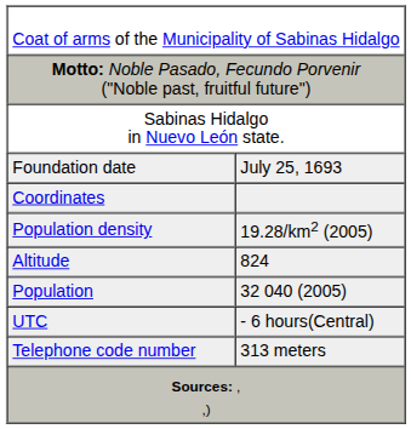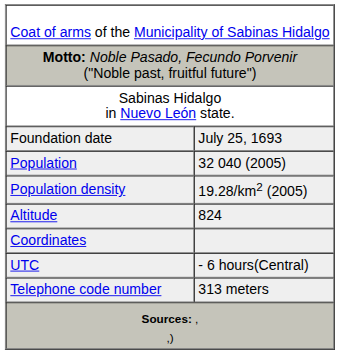 <table bgcolor=#EFEFEF align=right border=1 cellpadding=4 cellspacing=0 style="margin-left:15px;margin-bottom:10px;">
 <tr>
 <td colspan=2 align=center bgcolor=#FFFFFF><br> <a href='#'>Coat of arms</a> of the <a href='#'>Municipality of Sabinas Hidalgo</a></td>
 </tr>
 <tr>
 <td colspan=2 align=center bgcolor=#C5C4BA><strong>Motto:</strong> <em>Noble Pasado, Fecundo Porvenir</em><br>("Noble past, fruitful future")</td>
 </tr>
 <tr>
 <td colspan=2 align=center bgcolor=#FFFFFF> <span>Sabinas Hidalgo<br>in <a href='#'>Nuevo León</a> state.<br></span></td>
 </tr>
 <tr>
 <td>Foundation date</td>
 <td>July 25, 1693</td>
 </tr>
 <tr>
-<td><a href='#'>Coordinates</a></td>
-<td></td>
+<td><a href='#'>Population</a></td>
+<td>32 040 (2005)</td>
 </tr>
 <tr>
 <td><a href='#'>Population density</a></td>
 <td>19.28/km<sup>2</sup> (2005)</td>
 </tr>
 <tr>
 <td><a href='#'>Altitude</a></td>
 <td>824</td>
 </tr>
 <tr>
-<td><a href='#'>Population</a></td>
-<td>32 040 (2005)</td>
+<td><a href='#'>Coordinates</a></td>
+<td></td>
 </tr>
 <tr>
 <td><a href='#'>UTC</a></td>
 <td>- 6 hours(Central)</td>
 </tr>
 <tr>
 <td><a href='#'>Telephone code number</a></td>
 <td>313 meters</td>
 </tr>
 <tr>
 <td colspan=2 align=center bgcolor=#C5C4BA><sub> <strong>Sources:</strong> , <br> ,)<br></sub></td>
 </tr>
 <tr>
 </tr>
 </table>
